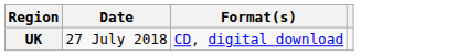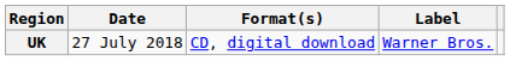 <table class="wikitable plainrowheaders">
 <tr>
 <th scope="col">Region</th>
 <th scope="col">Date</th>
 <th scope="col">Format(s)</th>
+<th scope="col">Label</th>
 <th scope="col"></th>
 </tr>
 <tr>
 <th scope="row">UK</th>
 <td>27 July 2018</td>
 <td><a href='#'>CD</a>, <a href='#'>digital download</a></td>
+<td><a href='#'>Warner Bros.</a></td>
 <td></td>
 </tr>
 </table>
